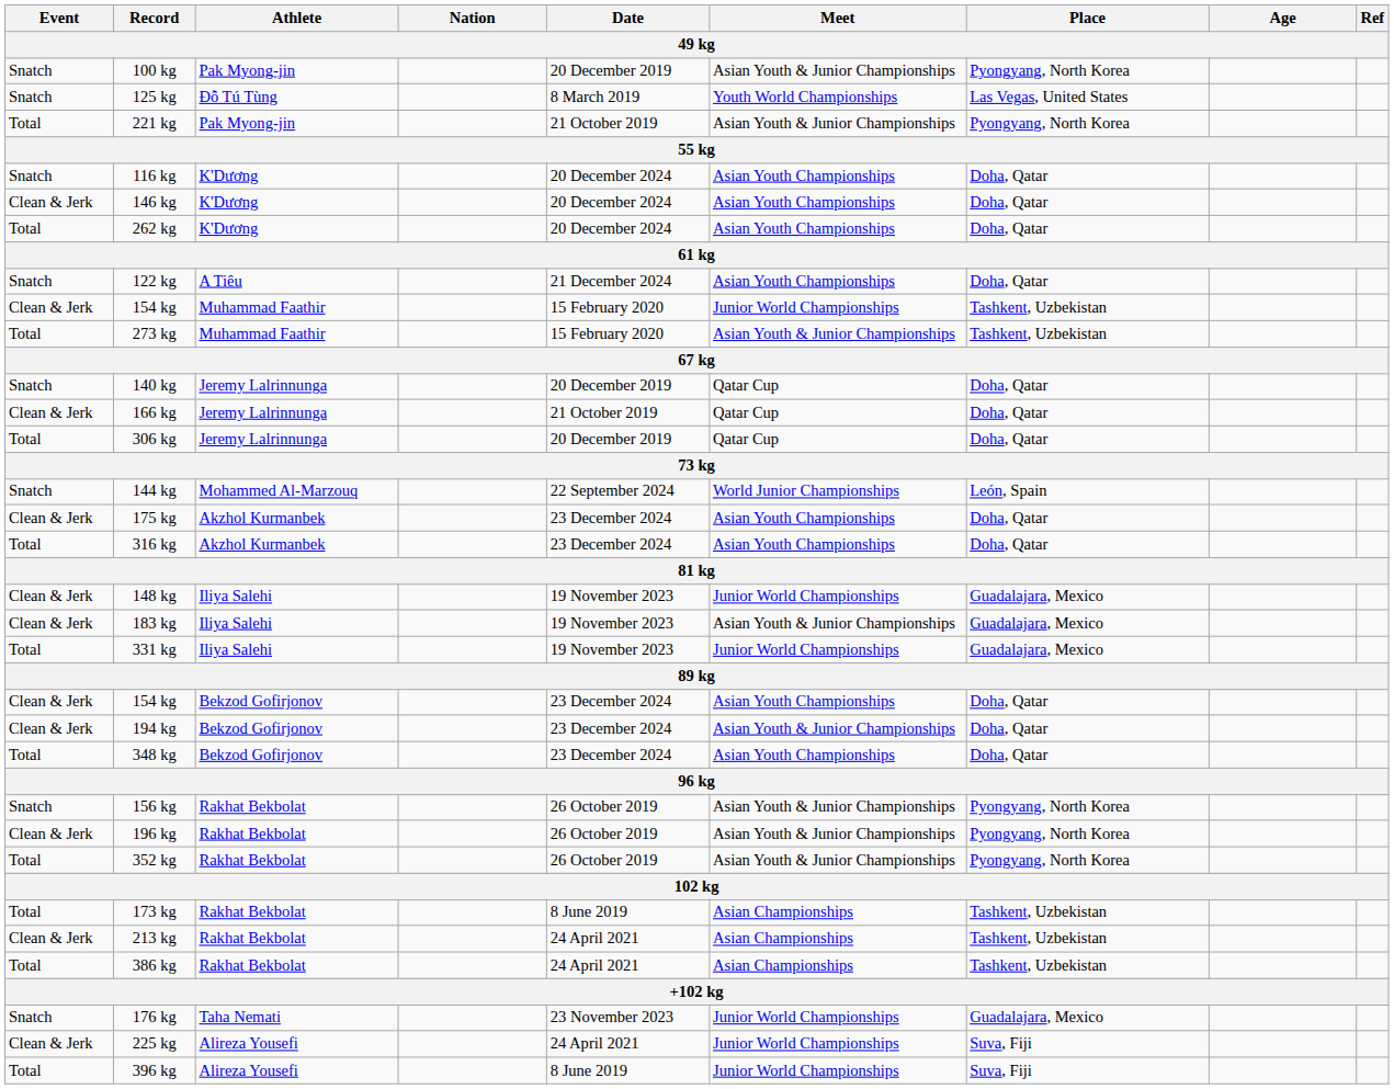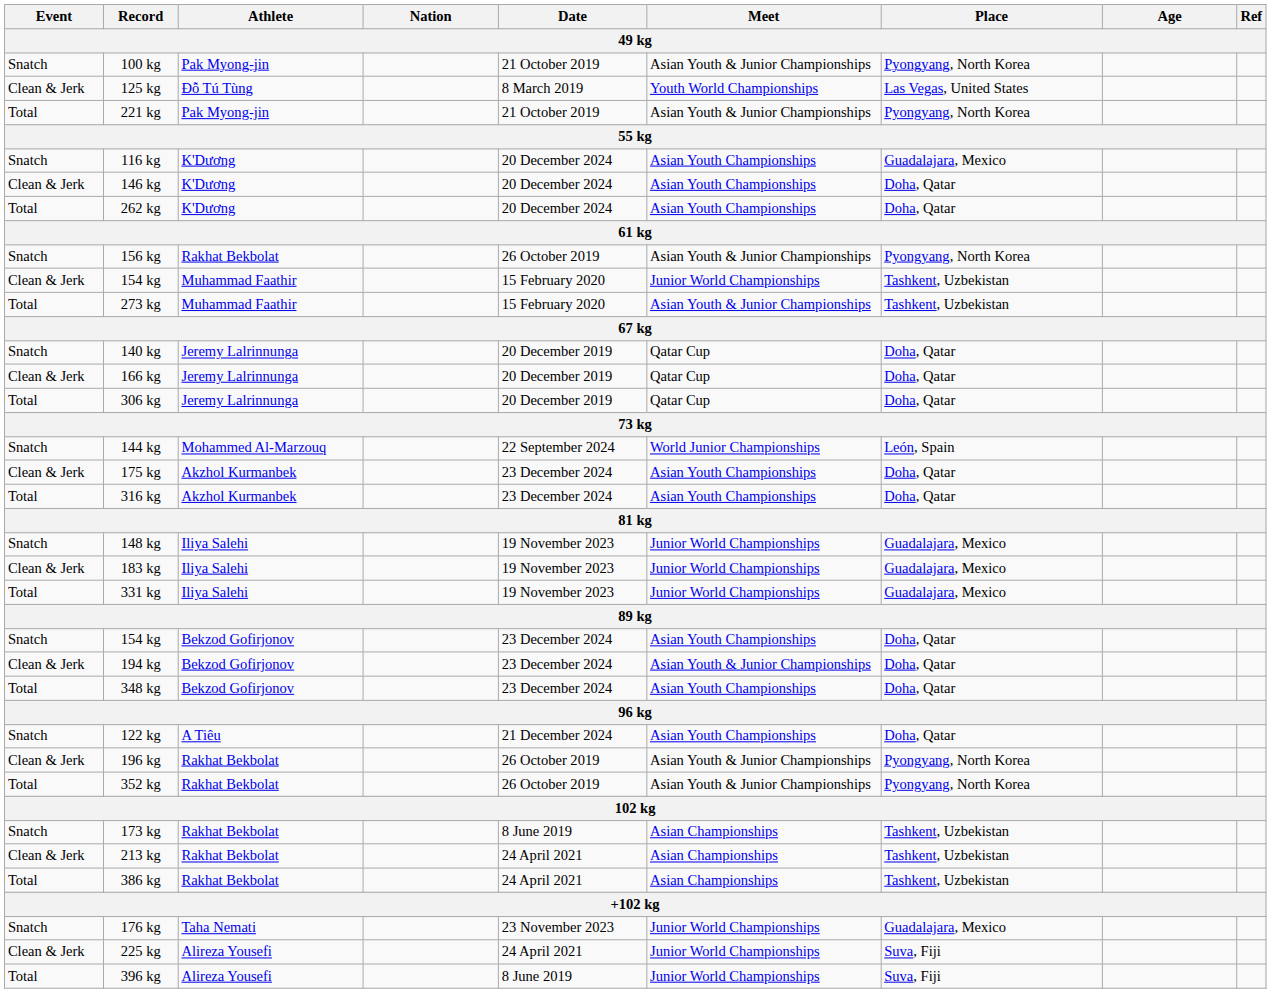 <table class="wikitable" style="font-size:90%;">
 <tr>
 <th width=8%>Event</th>
 <th width=6%>Record</th>
 <th width=15%>Athlete</th>
 <th width=11%>Nation</th>
 <th width=12%>Date</th>
 <th width=19%>Meet</th>
 <th width=18%>Place</th>
 <th width=11%>Age</th>
 <th>Ref</th>
 </tr>
 <tr bgcolor="#DDDDDD">
 <th colspan="9">49 kg</th>
 </tr>
 <tr>
 <td>Snatch</td>
 <td align=center>100 kg</td>
 <td><a href='#'>Pak Myong-jin</a></td>
 <td></td>
-<td>20 December 2019</td>
+<td>21 October 2019</td>
 <td>Asian Youth & Junior Championships</td>
 <td><a href='#'>Pyongyang</a>, North Korea</td>
 <td></td>
 <td></td>
 </tr>
 <tr>
-<td>Snatch</td>
+<td>Clean & Jerk</td>
 <td align=center>125 kg</td>
 <td><a href='#'>Đỗ Tú Tùng</a></td>
 <td></td>
 <td>8 March 2019</td>
 <td><a href='#'>Youth World Championships</a></td>
 <td><a href='#'>Las Vegas</a>, United States</td>
 <td></td>
 <td></td>
 </tr>
 <tr>
 <td>Total</td>
 <td align=center>221 kg</td>
 <td><a href='#'>Pak Myong-jin</a></td>
 <td></td>
 <td>21 October 2019</td>
 <td>Asian Youth & Junior Championships</td>
 <td><a href='#'>Pyongyang</a>, North Korea</td>
 <td></td>
 <td></td>
 </tr>
 <tr bgcolor="#DDDDDD">
 <th colspan="9">55 kg</th>
 </tr>
 <tr>
 <td>Snatch</td>
 <td align=center>116 kg</td>
 <td><a href='#'>K'Dương</a></td>
 <td></td>
 <td>20 December 2024</td>
 <td><a href='#'>Asian Youth Championships</a></td>
-<td><a href='#'>Doha</a>, Qatar</td>
+<td><a href='#'>Guadalajara</a>, Mexico</td>
 <td></td>
 <td></td>
 </tr>
 <tr>
 <td>Clean & Jerk</td>
 <td align=center>146 kg</td>
 <td><a href='#'>K'Dương</a></td>
 <td></td>
 <td>20 December 2024</td>
 <td><a href='#'>Asian Youth Championships</a></td>
 <td><a href='#'>Doha</a>, Qatar</td>
 <td></td>
 <td></td>
 </tr>
 <tr>
 <td>Total</td>
 <td align=center>262 kg</td>
 <td><a href='#'>K'Dương</a></td>
 <td></td>
 <td>20 December 2024</td>
 <td><a href='#'>Asian Youth Championships</a></td>
 <td><a href='#'>Doha</a>, Qatar</td>
 <td></td>
 <td></td>
 </tr>
 <tr bgcolor="#DDDDDD">
 <th colspan="9">61 kg</th>
 </tr>
 <tr>
 <td>Snatch</td>
-<td align=center>122 kg</td>
-<td><a href='#'>A Tiêu</a></td>
+<td align=center>156 kg</td>
+<td><a href='#'>Rakhat Bekbolat</a></td>
 <td></td>
-<td>21 December 2024</td>
-<td><a href='#'>Asian Youth Championships</a></td>
-<td><a href='#'>Doha</a>, Qatar</td>
+<td>26 October 2019</td>
+<td>Asian Youth & Junior Championships</td>
+<td><a href='#'>Pyongyang</a>, North Korea</td>
 <td></td>
 <td></td>
 </tr>
 <tr>
 <td>Clean & Jerk</td>
 <td align=center>154 kg</td>
 <td><a href='#'>Muhammad Faathir</a></td>
 <td></td>
 <td>15 February 2020</td>
 <td><a href='#'>Junior World Championships</a></td>
 <td><a href='#'>Tashkent</a>, Uzbekistan</td>
 <td></td>
 <td></td>
 </tr>
 <tr>
 <td>Total</td>
 <td align=center>273 kg</td>
 <td><a href='#'>Muhammad Faathir</a></td>
 <td></td>
 <td>15 February 2020</td>
 <td><a href='#'>Asian Youth & Junior Championships</a></td>
 <td><a href='#'>Tashkent</a>, Uzbekistan</td>
 <td></td>
 <td></td>
 </tr>
 <tr bgcolor="#DDDDDD">
 <th colspan="9">67 kg</th>
 </tr>
 <tr>
 <td>Snatch</td>
 <td align=center>140 kg</td>
 <td><a href='#'>Jeremy Lalrinnunga</a></td>
 <td></td>
 <td>20 December 2019</td>
 <td>Qatar Cup</td>
 <td><a href='#'>Doha</a>, Qatar</td>
 <td></td>
 <td></td>
 </tr>
 <tr>
 <td>Clean & Jerk</td>
 <td align=center>166 kg</td>
 <td><a href='#'>Jeremy Lalrinnunga</a></td>
 <td></td>
-<td>21 October 2019</td>
+<td>20 December 2019</td>
 <td>Qatar Cup</td>
 <td><a href='#'>Doha</a>, Qatar</td>
 <td></td>
 <td></td>
 </tr>
 <tr>
 <td>Total</td>
 <td align=center>306 kg</td>
 <td><a href='#'>Jeremy Lalrinnunga</a></td>
 <td></td>
 <td>20 December 2019</td>
 <td>Qatar Cup</td>
 <td><a href='#'>Doha</a>, Qatar</td>
 <td></td>
 <td></td>
 </tr>
 <tr bgcolor="#DDDDDD">
 <th colspan="9">73 kg</th>
 </tr>
 <tr>
 <td>Snatch</td>
 <td align=center>144 kg</td>
 <td><a href='#'>Mohammed Al-Marzouq</a></td>
 <td></td>
 <td>22 September 2024</td>
 <td><a href='#'>World Junior Championships</a></td>
 <td><a href='#'>León</a>, Spain</td>
 <td></td>
 <td></td>
 </tr>
 <tr>
 <td>Clean & Jerk</td>
 <td align=center>175 kg</td>
 <td><a href='#'>Akzhol Kurmanbek</a></td>
 <td></td>
 <td>23 December 2024</td>
 <td><a href='#'>Asian Youth Championships</a></td>
 <td><a href='#'>Doha</a>, Qatar</td>
 <td></td>
 <td></td>
 </tr>
 <tr>
 <td>Total</td>
 <td align=center>316 kg</td>
 <td><a href='#'>Akzhol Kurmanbek</a></td>
 <td></td>
 <td>23 December 2024</td>
 <td><a href='#'>Asian Youth Championships</a></td>
 <td><a href='#'>Doha</a>, Qatar</td>
 <td></td>
 <td></td>
 </tr>
 <tr bgcolor="#DDDDDD">
 <th colspan="9">81 kg</th>
 </tr>
 <tr>
-<td>Clean & Jerk</td>
+<td>Snatch</td>
 <td align=center>148 kg</td>
 <td><a href='#'>Iliya Salehi</a></td>
 <td></td>
 <td>19 November 2023</td>
 <td><a href='#'>Junior World Championships</a></td>
 <td><a href='#'>Guadalajara</a>, Mexico</td>
 <td></td>
 <td></td>
 </tr>
 <tr>
 <td>Clean & Jerk</td>
 <td align=center>183 kg</td>
 <td><a href='#'>Iliya Salehi</a></td>
 <td></td>
 <td>19 November 2023</td>
-<td>Asian Youth & Junior Championships</td>
+<td><a href='#'>Junior World Championships</a></td>
 <td><a href='#'>Guadalajara</a>, Mexico</td>
 <td></td>
 <td></td>
 </tr>
 <tr>
 <td>Total</td>
 <td align=center>331 kg</td>
 <td><a href='#'>Iliya Salehi</a></td>
 <td></td>
 <td>19 November 2023</td>
 <td><a href='#'>Junior World Championships</a></td>
 <td><a href='#'>Guadalajara</a>, Mexico</td>
 <td></td>
 <td></td>
 </tr>
 <tr bgcolor="#DDDDDD">
 <th colspan="9">89 kg</th>
 </tr>
 <tr>
-<td>Clean & Jerk</td>
+<td>Snatch</td>
 <td align=center>154 kg</td>
 <td><a href='#'>Bekzod Gofirjonov</a></td>
 <td></td>
 <td>23 December 2024</td>
 <td><a href='#'>Asian Youth Championships</a></td>
 <td><a href='#'>Doha</a>, Qatar</td>
 <td></td>
 <td></td>
 </tr>
 <tr>
 <td>Clean & Jerk</td>
 <td align=center>194 kg</td>
 <td><a href='#'>Bekzod Gofirjonov</a></td>
 <td></td>
 <td>23 December 2024</td>
 <td><a href='#'>Asian Youth & Junior Championships</a></td>
 <td><a href='#'>Doha</a>, Qatar</td>
 <td></td>
 <td></td>
 </tr>
 <tr>
 <td>Total</td>
 <td align=center>348 kg</td>
 <td><a href='#'>Bekzod Gofirjonov</a></td>
 <td></td>
 <td>23 December 2024</td>
 <td><a href='#'>Asian Youth Championships</a></td>
 <td><a href='#'>Doha</a>, Qatar</td>
 <td></td>
 <td></td>
 </tr>
 <tr bgcolor="#DDDDDD">
 <th colspan="9">96 kg</th>
 </tr>
 <tr>
 <td>Snatch</td>
-<td align=center>156 kg</td>
-<td><a href='#'>Rakhat Bekbolat</a></td>
+<td align=center>122 kg</td>
+<td><a href='#'>A Tiêu</a></td>
 <td></td>
-<td>26 October 2019</td>
-<td>Asian Youth & Junior Championships</td>
-<td><a href='#'>Pyongyang</a>, North Korea</td>
+<td>21 December 2024</td>
+<td><a href='#'>Asian Youth Championships</a></td>
+<td><a href='#'>Doha</a>, Qatar</td>
 <td></td>
 <td></td>
 </tr>
 <tr>
 <td>Clean & Jerk</td>
 <td align=center>196 kg</td>
 <td><a href='#'>Rakhat Bekbolat</a></td>
 <td></td>
 <td>26 October 2019</td>
 <td>Asian Youth & Junior Championships</td>
 <td><a href='#'>Pyongyang</a>, North Korea</td>
 <td></td>
 <td></td>
 </tr>
 <tr>
 <td>Total</td>
 <td align=center>352 kg</td>
 <td><a href='#'>Rakhat Bekbolat</a></td>
 <td></td>
 <td>26 October 2019</td>
 <td>Asian Youth & Junior Championships</td>
 <td><a href='#'>Pyongyang</a>, North Korea</td>
 <td></td>
 <td></td>
 </tr>
 <tr bgcolor="#DDDDDD">
 <th colspan="9">102 kg</th>
 </tr>
 <tr>
-<td>Total</td>
+<td>Snatch</td>
 <td align=center>173 kg</td>
 <td><a href='#'>Rakhat Bekbolat</a></td>
 <td></td>
 <td>8 June 2019</td>
 <td><a href='#'>Asian Championships</a></td>
 <td><a href='#'>Tashkent</a>, Uzbekistan</td>
 <td></td>
 <td></td>
 </tr>
 <tr>
 <td>Clean & Jerk</td>
 <td align=center>213 kg</td>
 <td><a href='#'>Rakhat Bekbolat</a></td>
 <td></td>
 <td>24 April 2021</td>
 <td><a href='#'>Asian Championships</a></td>
 <td><a href='#'>Tashkent</a>, Uzbekistan</td>
 <td></td>
 <td></td>
 </tr>
 <tr>
 <td>Total</td>
 <td align=center>386 kg</td>
 <td><a href='#'>Rakhat Bekbolat</a></td>
 <td></td>
 <td>24 April 2021</td>
 <td><a href='#'>Asian Championships</a></td>
 <td><a href='#'>Tashkent</a>, Uzbekistan</td>
 <td></td>
 <td></td>
 </tr>
 <tr bgcolor="#DDDDDD">
 <th colspan="9">+102 kg</th>
 </tr>
 <tr>
 <td>Snatch</td>
 <td align=center>176 kg</td>
 <td><a href='#'>Taha Nemati</a></td>
 <td></td>
 <td>23 November 2023</td>
 <td><a href='#'>Junior World Championships</a></td>
 <td><a href='#'>Guadalajara</a>, Mexico</td>
 <td></td>
 <td></td>
 </tr>
 <tr>
 <td>Clean & Jerk</td>
 <td align=center>225 kg</td>
 <td><a href='#'>Alireza Yousefi</a></td>
 <td></td>
 <td>24 April 2021</td>
 <td><a href='#'>Junior World Championships</a></td>
 <td><a href='#'>Suva</a>, Fiji</td>
 <td></td>
 <td></td>
 </tr>
 <tr>
 <td>Total</td>
 <td align=center>396 kg</td>
 <td><a href='#'>Alireza Yousefi</a></td>
 <td></td>
 <td>8 June 2019</td>
 <td><a href='#'>Junior World Championships</a></td>
 <td><a href='#'>Suva</a>, Fiji</td>
 <td></td>
 <td></td>
 </tr>
 </table>
